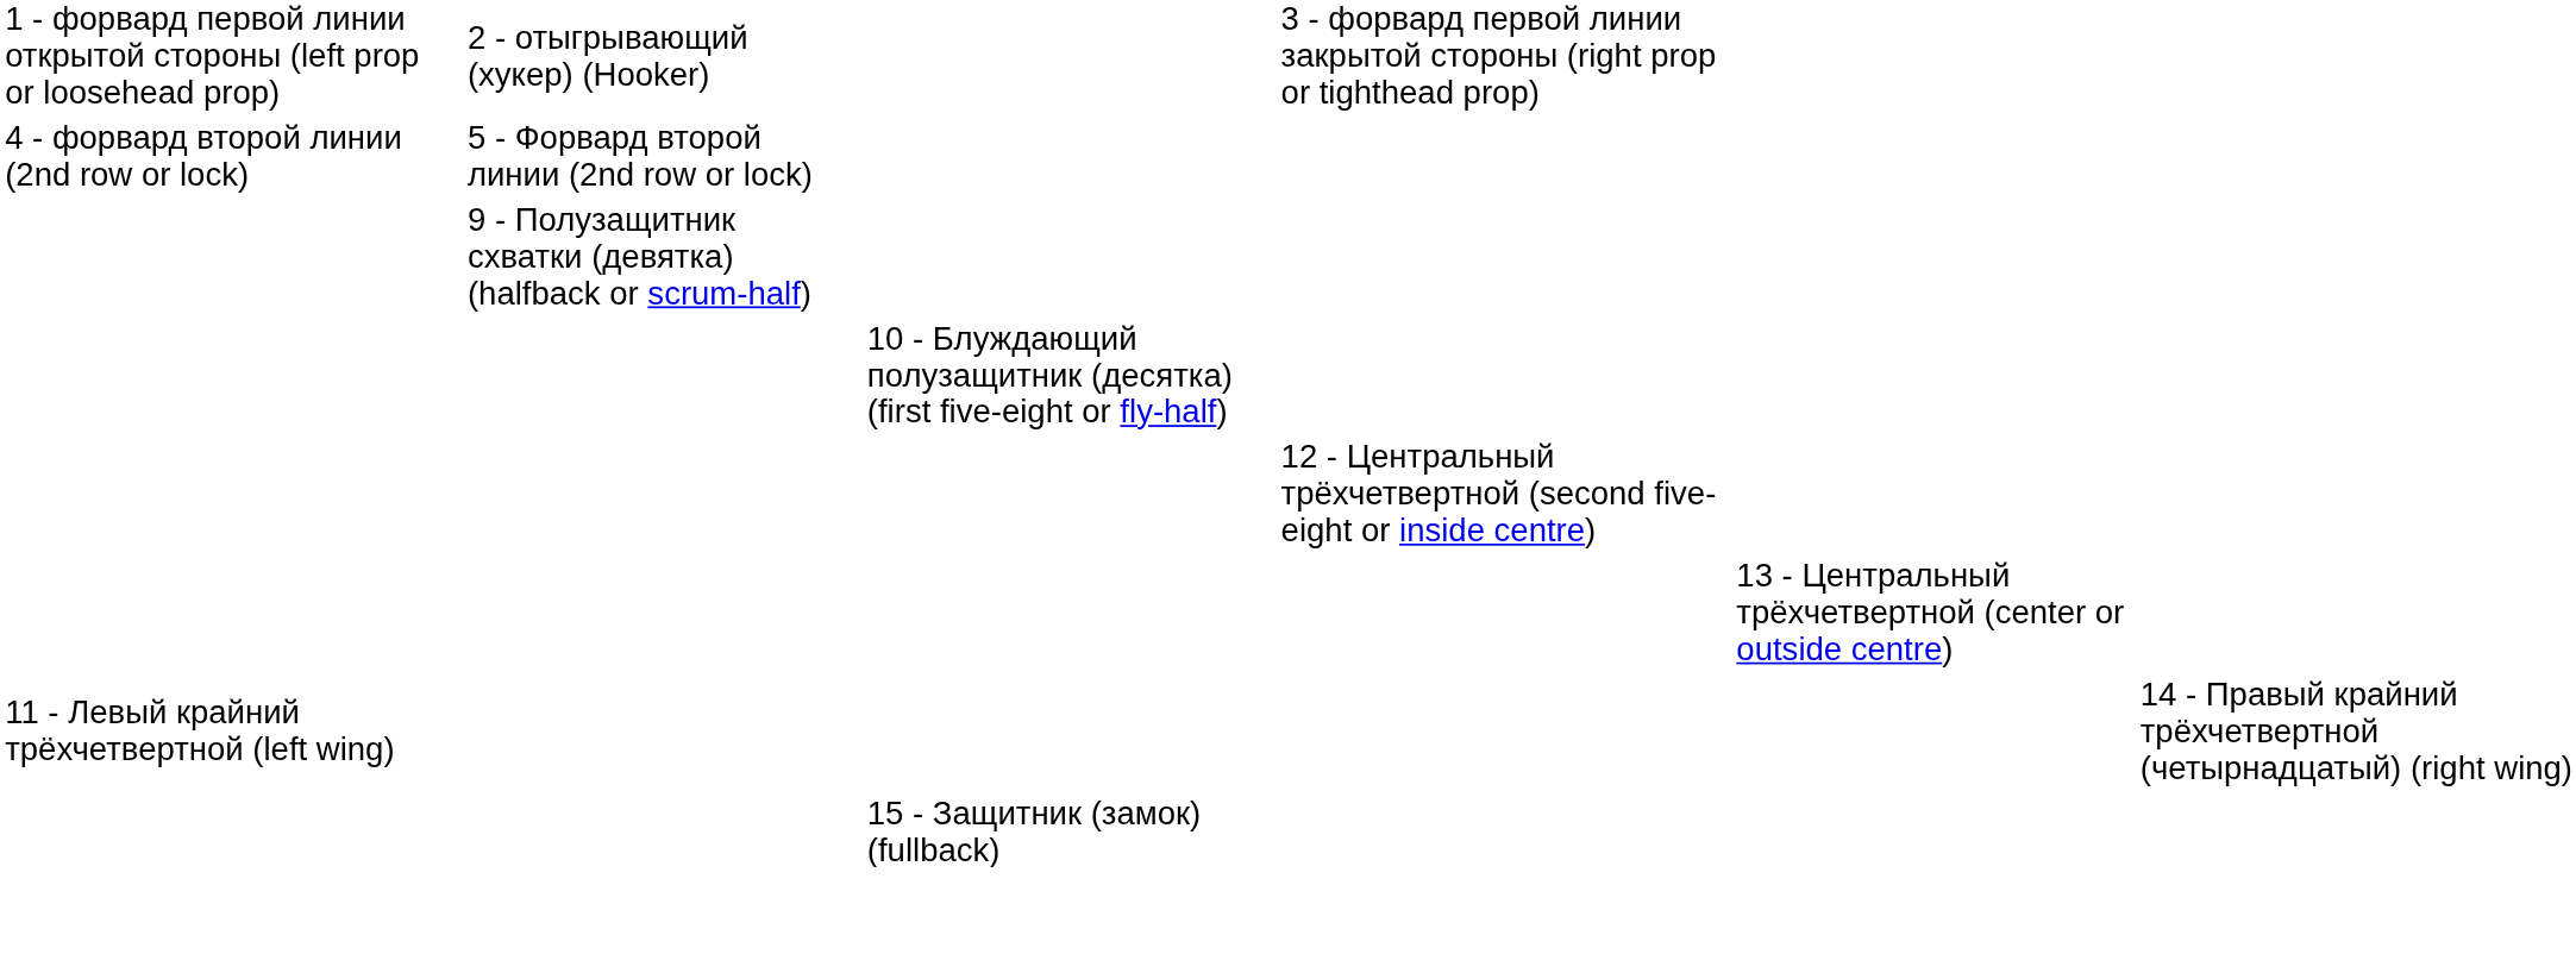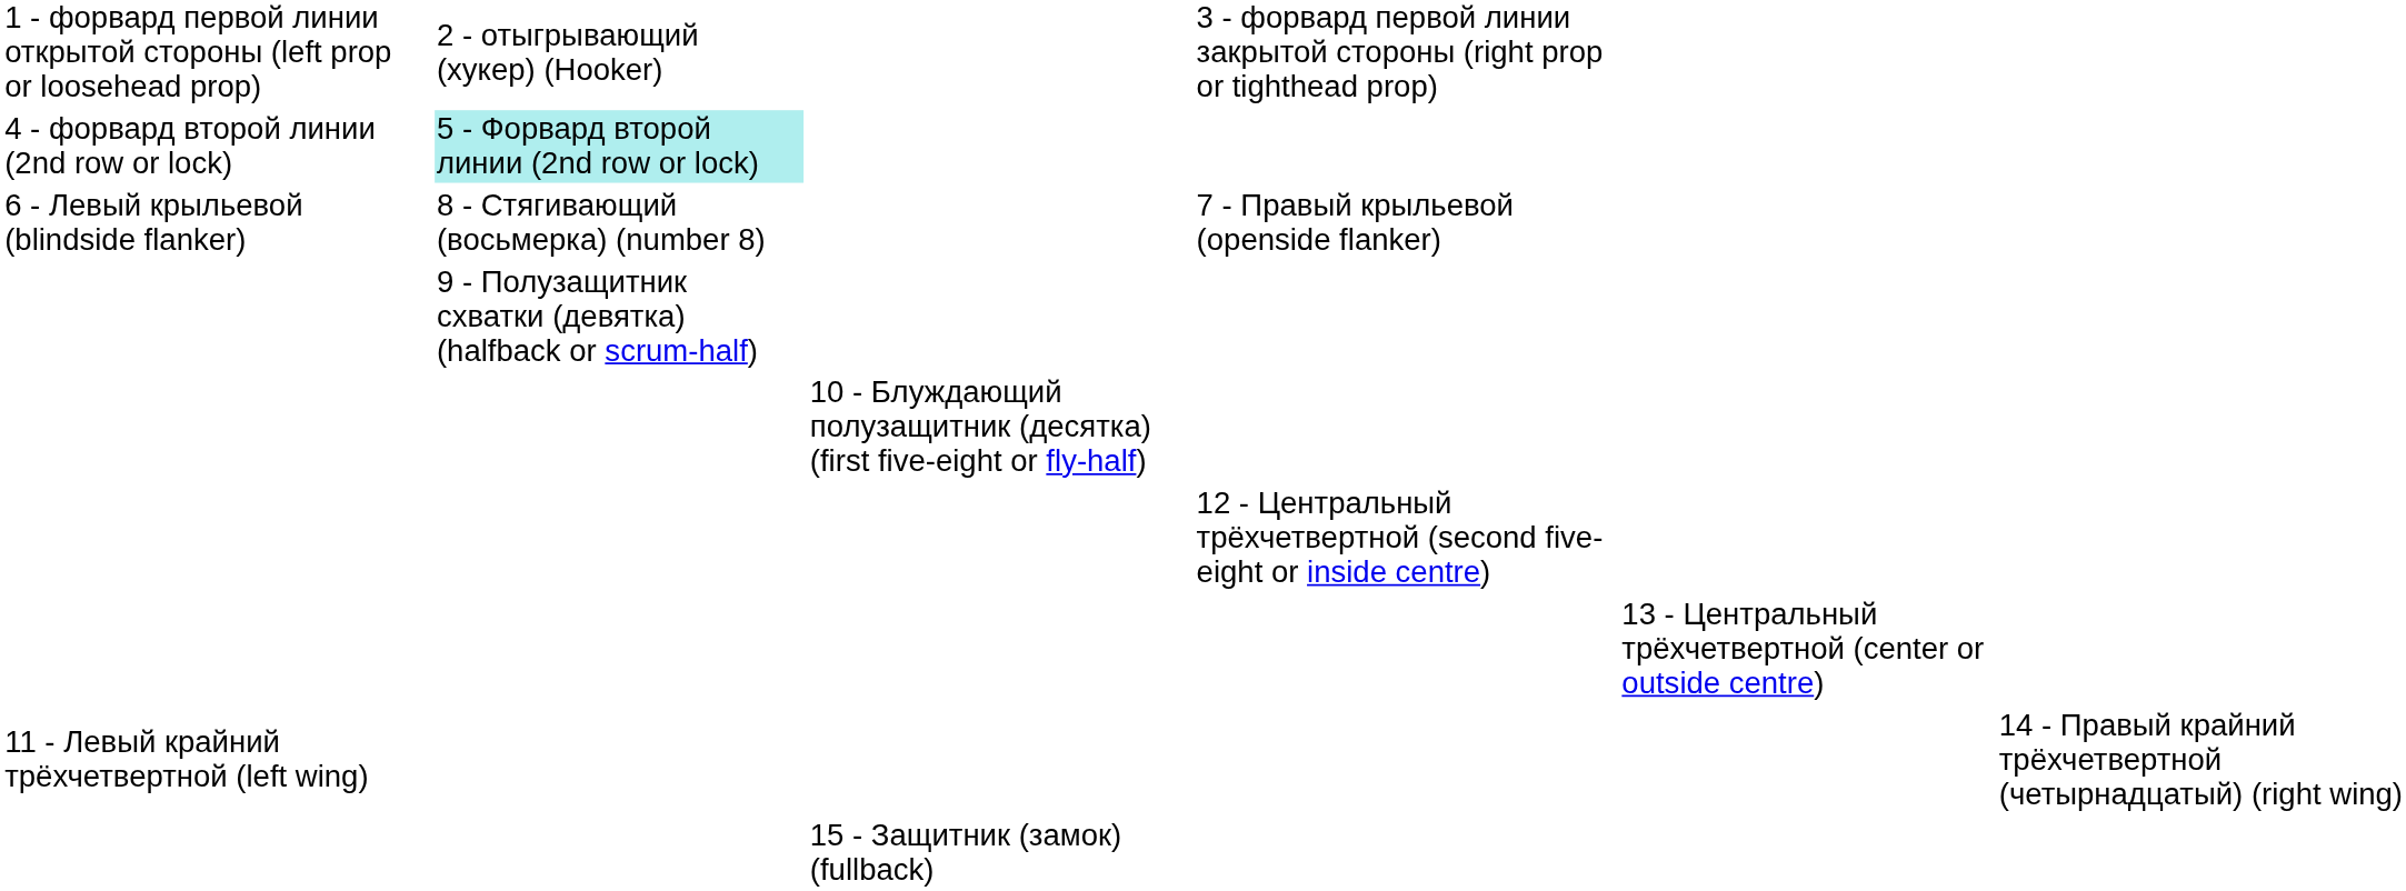 <table>
 <tr>
 <td>1 - форвард первой линии открытой стороны (left prop or loosehead prop)</td>
 <td></td>
 <td>2 - отыгрывающий (хукер) (Hooker)</td>
 <td></td>
 <td>3 - форвард первой линии закрытой стороны (right prop or tighthead prop)</td>
 <td></td>
 </tr>
 <tr>
 <td>4 - форвард второй линии (2nd row or lock)</td>
 <td></td>
-<td>5 - Форвард второй линии (2nd row or lock)</td>
+<td style="background: paleturquoise;">5 - Форвард второй линии (2nd row or lock)</td>
 <td></td>
+<td></td>
+<td></td>
+</tr>
+<tr>
+<td>6 - Левый крыльевой (blindside flanker)</td>
+<td></td>
+<td>8 - Стягивающий (восьмерка) (number 8)</td>
+<td></td>
+<td>7 - Правый крыльевой (openside flanker)</td>
 <td></td>
 <td></td>
 </tr>
 <tr>
 <td></td>
 <td></td>
 <td>9 - Полузащитник схватки (девятка) (halfback or <a href='#'>scrum-half</a>)</td>
 <td></td>
 <td></td>
 <td></td>
 <td></td>
 </tr>
 <tr>
 <td></td>
 <td></td>
 <td></td>
 <td>10 - Блуждающий полузащитник (десятка) (first five-eight or <a href='#'>fly-half</a>)</td>
 <td></td>
 <td></td>
 </tr>
 <tr>
 <td></td>
 <td></td>
 <td></td>
 <td></td>
 <td>12 - Центральный трёхчетвертной (second five-eight or <a href='#'>inside centre</a>)</td>
 <td></td>
 <td></td>
 </tr>
 <tr>
 <td></td>
 <td></td>
 <td></td>
 <td></td>
 <td></td>
 <td>13 - Центральный трёхчетвертной (center or <a href='#'>outside centre</a>)</td>
 <td></td>
 </tr>
 <tr>
 <td>11 - Левый крайний трёхчетвертной (left wing)</td>
 <td></td>
 <td></td>
 <td></td>
 <td></td>
 <td></td>
 <td>14 - Правый крайний трёхчетвертной (четырнадцатый) (right wing)</td>
 </tr>
 <tr>
 <td></td>
 <td></td>
 <td></td>
 <td>15 - Защитник (замок) (fullback)</td>
 <td></td>
 <td></td>
 <td></td>
 </tr>
 </table>
